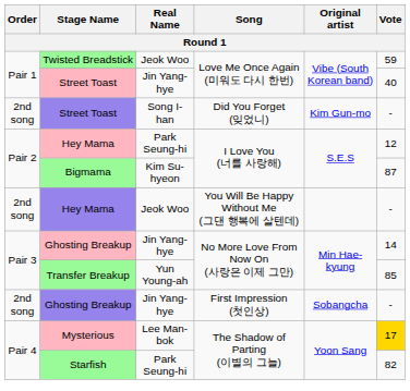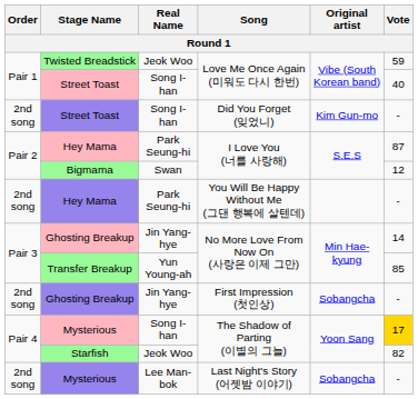 <table class="wikitable" style="text-align:center; width:95%;">
 <tr>
 <th style="width:1%;">Order</th>
 <th style="width:20%;">Stage Name</th>
 <th style="width:12%;">Real Name</th>
 <th style="width:23%;">Song</th>
 <th style="width:15%;">Original artist</th>
 <th style ="width:1%;">Vote</th>
 </tr>
 <tr>
 <th colspan=6>Round 1</th>
 </tr>
 <tr>
 <td rowspan=2>Pair 1</td>
 <td bgcolor="palegreen">Twisted Breadstick</td>
 <td>Jeok Woo</td>
 <td rowspan=2>Love Me Once Again<br>(미워도 다시 한번)</td>
 <td rowspan=2><a href='#'>Vibe (South Korean band)</a></td>
 <td>59</td>
 </tr>
 <tr>
 <td bgcolor="lightpink">Street Toast</td>
-<td>Jin Yang-hye</td>
+<td>Song I-han</td>
 <td>40</td>
 </tr>
 <tr>
 <td>2nd song</td>
 <td bgcolor="#9683EC">Street Toast</td>
 <td>Song I-han</td>
 <td>Did You Forget<br>(잊었니)</td>
 <td><a href='#'>Kim Gun-mo</a></td>
 <td>-</td>
 </tr>
 <tr>
 <td rowspan=2>Pair 2</td>
 <td bgcolor="lightpink">Hey Mama</td>
 <td>Park Seung-hi</td>
 <td rowspan=2>I Love You<br>(너를 사랑해)</td>
 <td rowspan=2><a href='#'>S.E.S</a></td>
-<td>12</td>
+<td>87</td>
 </tr>
 <tr>
 <td bgcolor="palegreen">Bigmama</td>
-<td>Kim Su-hyeon</td>
-<td>87</td>
+<td>Swan</td>
+<td>12</td>
 </tr>
 <tr>
 <td>2nd song</td>
 <td bgcolor="#9683EC">Hey Mama</td>
-<td>Jeok Woo</td>
+<td>Park Seung-hi</td>
 <td>You Will Be Happy Without Me<br>(그댄 행복에 살텐데)</td>
 <td></td>
 <td>-</td>
 </tr>
 <tr>
 <td rowspan=2>Pair 3</td>
 <td bgcolor="lightpink">Ghosting Breakup</td>
 <td>Jin Yang-hye</td>
 <td rowspan=2>No More Love From Now On<br>(사랑은 이제 그만)</td>
 <td rowspan=2><a href='#'>Min Hae-kyung</a></td>
 <td>14</td>
 </tr>
 <tr>
 <td bgcolor="palegreen">Transfer Breakup</td>
 <td>Yun Young-ah</td>
 <td>85</td>
 </tr>
 <tr>
 <td>2nd song</td>
 <td bgcolor="9683EC">Ghosting Breakup</td>
 <td>Jin Yang-hye</td>
 <td>First Impression<br>(첫인상)</td>
 <td><a href='#'>Sobangcha</a></td>
 <td>-</td>
 </tr>
 <tr>
 <td rowspan=2>Pair 4</td>
 <td bgcolor="lightpink">Mysterious</td>
-<td>Lee Man-bok</td>
+<td>Song I-han</td>
 <td rowspan=2>The Shadow of Parting<br>(이별의 그늘)</td>
 <td rowspan=2><a href='#'>Yoon Sang</a></td>
 <td style="background: gold;">17</td>
 </tr>
 <tr>
 <td bgcolor="palegreen">Starfish</td>
-<td>Park Seung-hi</td>
+<td>Jeok Woo</td>
 <td>82</td>
 </tr>
+<tr>
+<td>2nd song</td>
+<td bgcolor="9683EC">Mysterious</td>
+<td>Lee Man-bok</td>
+<td>Last Night's Story<br>(어젯밤 이야기)</td>
+<td><a href='#'>Sobangcha</a></td>
+<td>-</td>
+</tr>
 </table>
